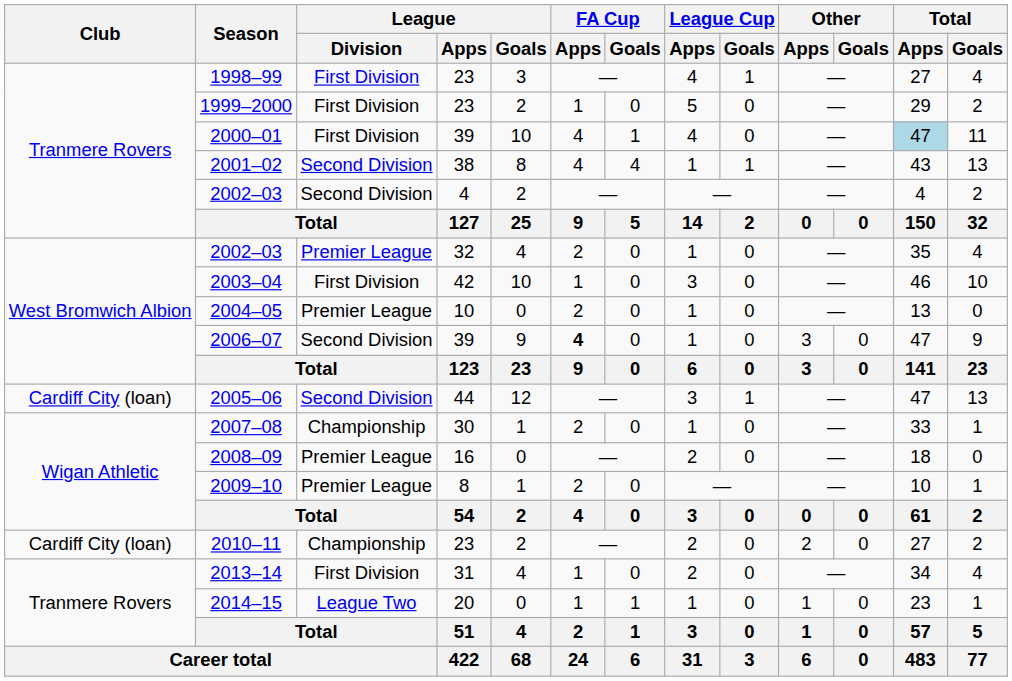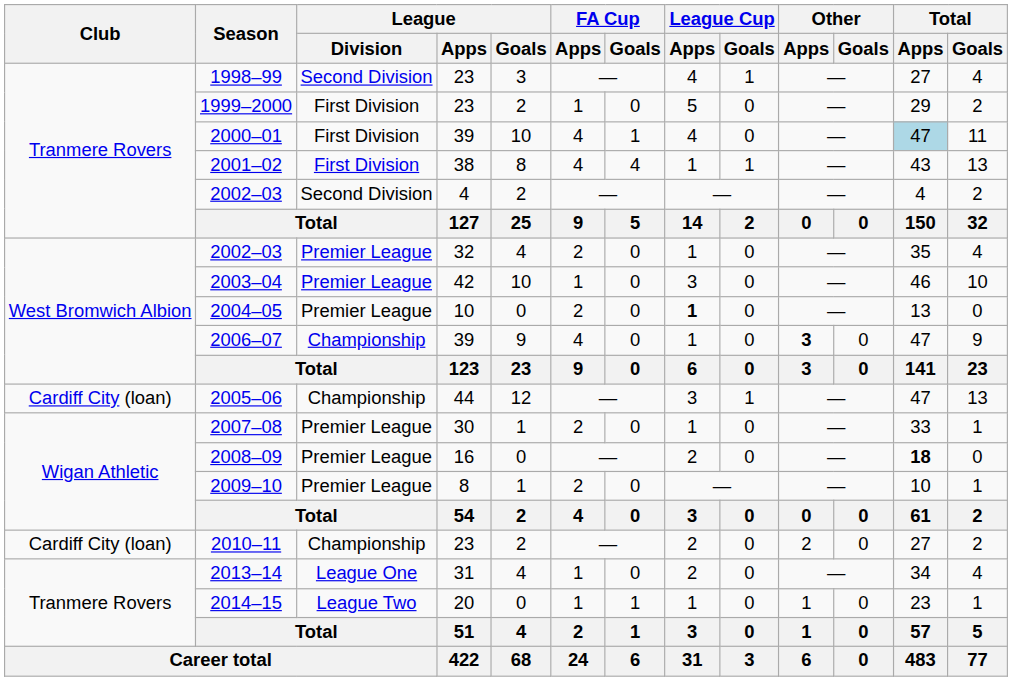 <table class="wikitable" style="text-align:center">
 <tr>
 <th rowspan="2">Club</th>
 <th rowspan="2">Season</th>
 <th colspan="3">League</th>
 <th colspan="2"><a href='#'>FA Cup</a></th>
 <th colspan="2"><a href='#'>League Cup</a></th>
 <th colspan="2">Other</th>
 <th colspan="2">Total</th>
 </tr>
 <tr>
 <th>Division</th>
 <th>Apps</th>
 <th>Goals</th>
 <th>Apps</th>
 <th>Goals</th>
 <th>Apps</th>
 <th>Goals</th>
 <th>Apps</th>
 <th>Goals</th>
 <th>Apps</th>
 <th>Goals</th>
 </tr>
 <tr>
 <td rowspan="6"><a href='#'>Tranmere Rovers</a></td>
 <td><a href='#'>1998–99</a></td>
-<td><a href='#'>First Division</a></td>
+<td><a href='#'>Second Division</a></td>
 <td>23</td>
 <td>3</td>
 <td colspan="2">—</td>
 <td>4</td>
 <td>1</td>
 <td colspan="2">—</td>
 <td>27</td>
 <td>4</td>
 </tr>
 <tr>
 <td><a href='#'>1999–2000</a></td>
 <td>First Division</td>
 <td>23</td>
 <td>2</td>
 <td>1</td>
 <td>0</td>
 <td>5</td>
 <td>0</td>
 <td colspan="2">—</td>
 <td>29</td>
 <td>2</td>
 </tr>
 <tr>
 <td><a href='#'>2000–01</a></td>
 <td>First Division</td>
 <td>39</td>
 <td>10</td>
 <td>4</td>
 <td>1</td>
 <td>4</td>
 <td>0</td>
 <td colspan="2">—</td>
 <td style="background: lightblue;">47</td>
 <td>11</td>
 </tr>
 <tr>
 <td><a href='#'>2001–02</a></td>
-<td><a href='#'>Second Division</a></td>
+<td><a href='#'>First Division</a></td>
 <td>38</td>
 <td>8</td>
 <td>4</td>
 <td>4</td>
 <td>1</td>
 <td>1</td>
 <td colspan="2">—</td>
 <td>43</td>
 <td>13</td>
 </tr>
 <tr>
 <td><a href='#'>2002–03</a></td>
 <td>Second Division</td>
 <td>4</td>
 <td>2</td>
 <td colspan="2">—</td>
 <td colspan="2">—</td>
 <td colspan="2">—</td>
 <td>4</td>
 <td>2</td>
 </tr>
 <tr>
 <th colspan="2">Total</th>
 <th>127</th>
 <th>25</th>
 <th>9</th>
 <th>5</th>
 <th>14</th>
 <th>2</th>
 <th>0</th>
 <th>0</th>
 <th>150</th>
 <th>32</th>
 </tr>
 <tr>
 <td rowspan="5"><a href='#'>West Bromwich Albion</a></td>
 <td><a href='#'>2002–03</a></td>
 <td><a href='#'>Premier League</a></td>
 <td>32</td>
 <td>4</td>
 <td>2</td>
 <td>0</td>
 <td>1</td>
 <td>0</td>
 <td colspan="2">—</td>
 <td>35</td>
 <td>4</td>
 </tr>
 <tr>
 <td><a href='#'>2003–04</a></td>
-<td>First Division</td>
+<td><a href='#'>Premier League</a></td>
 <td>42</td>
 <td>10</td>
 <td>1</td>
 <td>0</td>
 <td>3</td>
 <td>0</td>
 <td colspan="2">—</td>
 <td>46</td>
 <td>10</td>
 </tr>
 <tr>
 <td><a href='#'>2004–05</a></td>
 <td>Premier League</td>
 <td>10</td>
 <td>0</td>
 <td>2</td>
 <td>0</td>
-<td>1</td>
+<td><strong>1</strong></td>
 <td>0</td>
 <td colspan="2">—</td>
 <td>13</td>
 <td>0</td>
 </tr>
 <tr>
 <td><a href='#'>2006–07</a></td>
-<td>Second Division</td>
+<td><a href='#'>Championship</a></td>
 <td>39</td>
 <td>9</td>
-<td><strong>4</strong></td>
+<td>4</td>
 <td>0</td>
 <td>1</td>
 <td>0</td>
-<td>3</td>
+<td><strong>3</strong></td>
 <td>0</td>
 <td>47</td>
 <td>9</td>
 </tr>
 <tr>
 <th colspan="2">Total</th>
 <th>123</th>
 <th>23</th>
 <th>9</th>
 <th>0</th>
 <th>6</th>
 <th>0</th>
 <th>3</th>
 <th>0</th>
 <th>141</th>
 <th>23</th>
 </tr>
 <tr>
 <td><a href='#'>Cardiff City</a> (loan)</td>
 <td><a href='#'>2005–06</a></td>
-<td><a href='#'>Second Division</a></td>
+<td>Championship</td>
 <td>44</td>
 <td>12</td>
 <td colspan="2">—</td>
 <td>3</td>
 <td>1</td>
 <td colspan="2">—</td>
 <td>47</td>
 <td>13</td>
 </tr>
 <tr>
 <td rowspan="4"><a href='#'>Wigan Athletic</a></td>
 <td><a href='#'>2007–08</a></td>
-<td>Championship</td>
+<td>Premier League</td>
 <td>30</td>
 <td>1</td>
 <td>2</td>
 <td>0</td>
 <td>1</td>
 <td>0</td>
 <td colspan="2">—</td>
 <td>33</td>
 <td>1</td>
 </tr>
 <tr>
 <td><a href='#'>2008–09</a></td>
 <td>Premier League</td>
 <td>16</td>
 <td>0</td>
 <td colspan="2">—</td>
 <td>2</td>
 <td>0</td>
 <td colspan="2">—</td>
-<td>18</td>
+<td><strong>18</strong></td>
 <td>0</td>
 </tr>
 <tr>
 <td><a href='#'>2009–10</a></td>
 <td>Premier League</td>
 <td>8</td>
 <td>1</td>
 <td>2</td>
 <td>0</td>
 <td colspan="2">—</td>
 <td colspan="2">—</td>
 <td>10</td>
 <td>1</td>
 </tr>
 <tr>
 <th colspan="2">Total</th>
 <th>54</th>
 <th>2</th>
 <th>4</th>
 <th>0</th>
 <th>3</th>
 <th>0</th>
 <th>0</th>
 <th>0</th>
 <th>61</th>
 <th>2</th>
 </tr>
 <tr>
 <td>Cardiff City (loan)</td>
 <td><a href='#'>2010–11</a></td>
 <td>Championship</td>
 <td>23</td>
 <td>2</td>
 <td colspan="2">—</td>
 <td>2</td>
 <td>0</td>
 <td>2</td>
 <td>0</td>
 <td>27</td>
 <td>2</td>
 </tr>
 <tr>
 <td rowspan="3">Tranmere Rovers</td>
 <td><a href='#'>2013–14</a></td>
-<td>First Division</td>
+<td><a href='#'>League One</a></td>
 <td>31</td>
 <td>4</td>
 <td>1</td>
 <td>0</td>
 <td>2</td>
 <td>0</td>
 <td colspan="2">—</td>
 <td>34</td>
 <td>4</td>
 </tr>
 <tr>
 <td><a href='#'>2014–15</a></td>
 <td><a href='#'>League Two</a></td>
 <td>20</td>
 <td>0</td>
 <td>1</td>
 <td>1</td>
 <td>1</td>
 <td>0</td>
 <td>1</td>
 <td>0</td>
 <td>23</td>
 <td>1</td>
 </tr>
 <tr>
 <th colspan="2">Total</th>
 <th>51</th>
 <th>4</th>
 <th>2</th>
 <th>1</th>
 <th>3</th>
 <th>0</th>
 <th>1</th>
 <th>0</th>
 <th>57</th>
 <th>5</th>
 </tr>
 <tr>
 <th colspan="3">Career total</th>
 <th>422</th>
 <th>68</th>
 <th>24</th>
 <th>6</th>
 <th>31</th>
 <th>3</th>
 <th>6</th>
 <th>0</th>
 <th>483</th>
 <th>77</th>
 </tr>
 </table>
